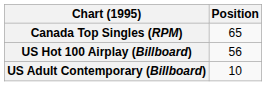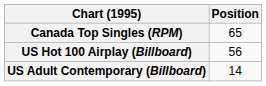 <table class="wikitable sortable plainrowheaders" style="text-align:center;">
 <tr>
 <th scope="col">Chart (1995)</th>
 <th scope="col">Position</th>
 </tr>
 <tr>
 <th scope="row">Canada Top Singles (<em>RPM</em>)</th>
 <td>65</td>
 </tr>
 <tr>
 <th scope="row">US Hot 100 Airplay (<em>Billboard</em>)</th>
 <td>56</td>
 </tr>
 <tr>
 <th scope="row">US Adult Contemporary (<em>Billboard</em>)</th>
-<td>10</td>
+<td>14</td>
 </tr>
 </table>
